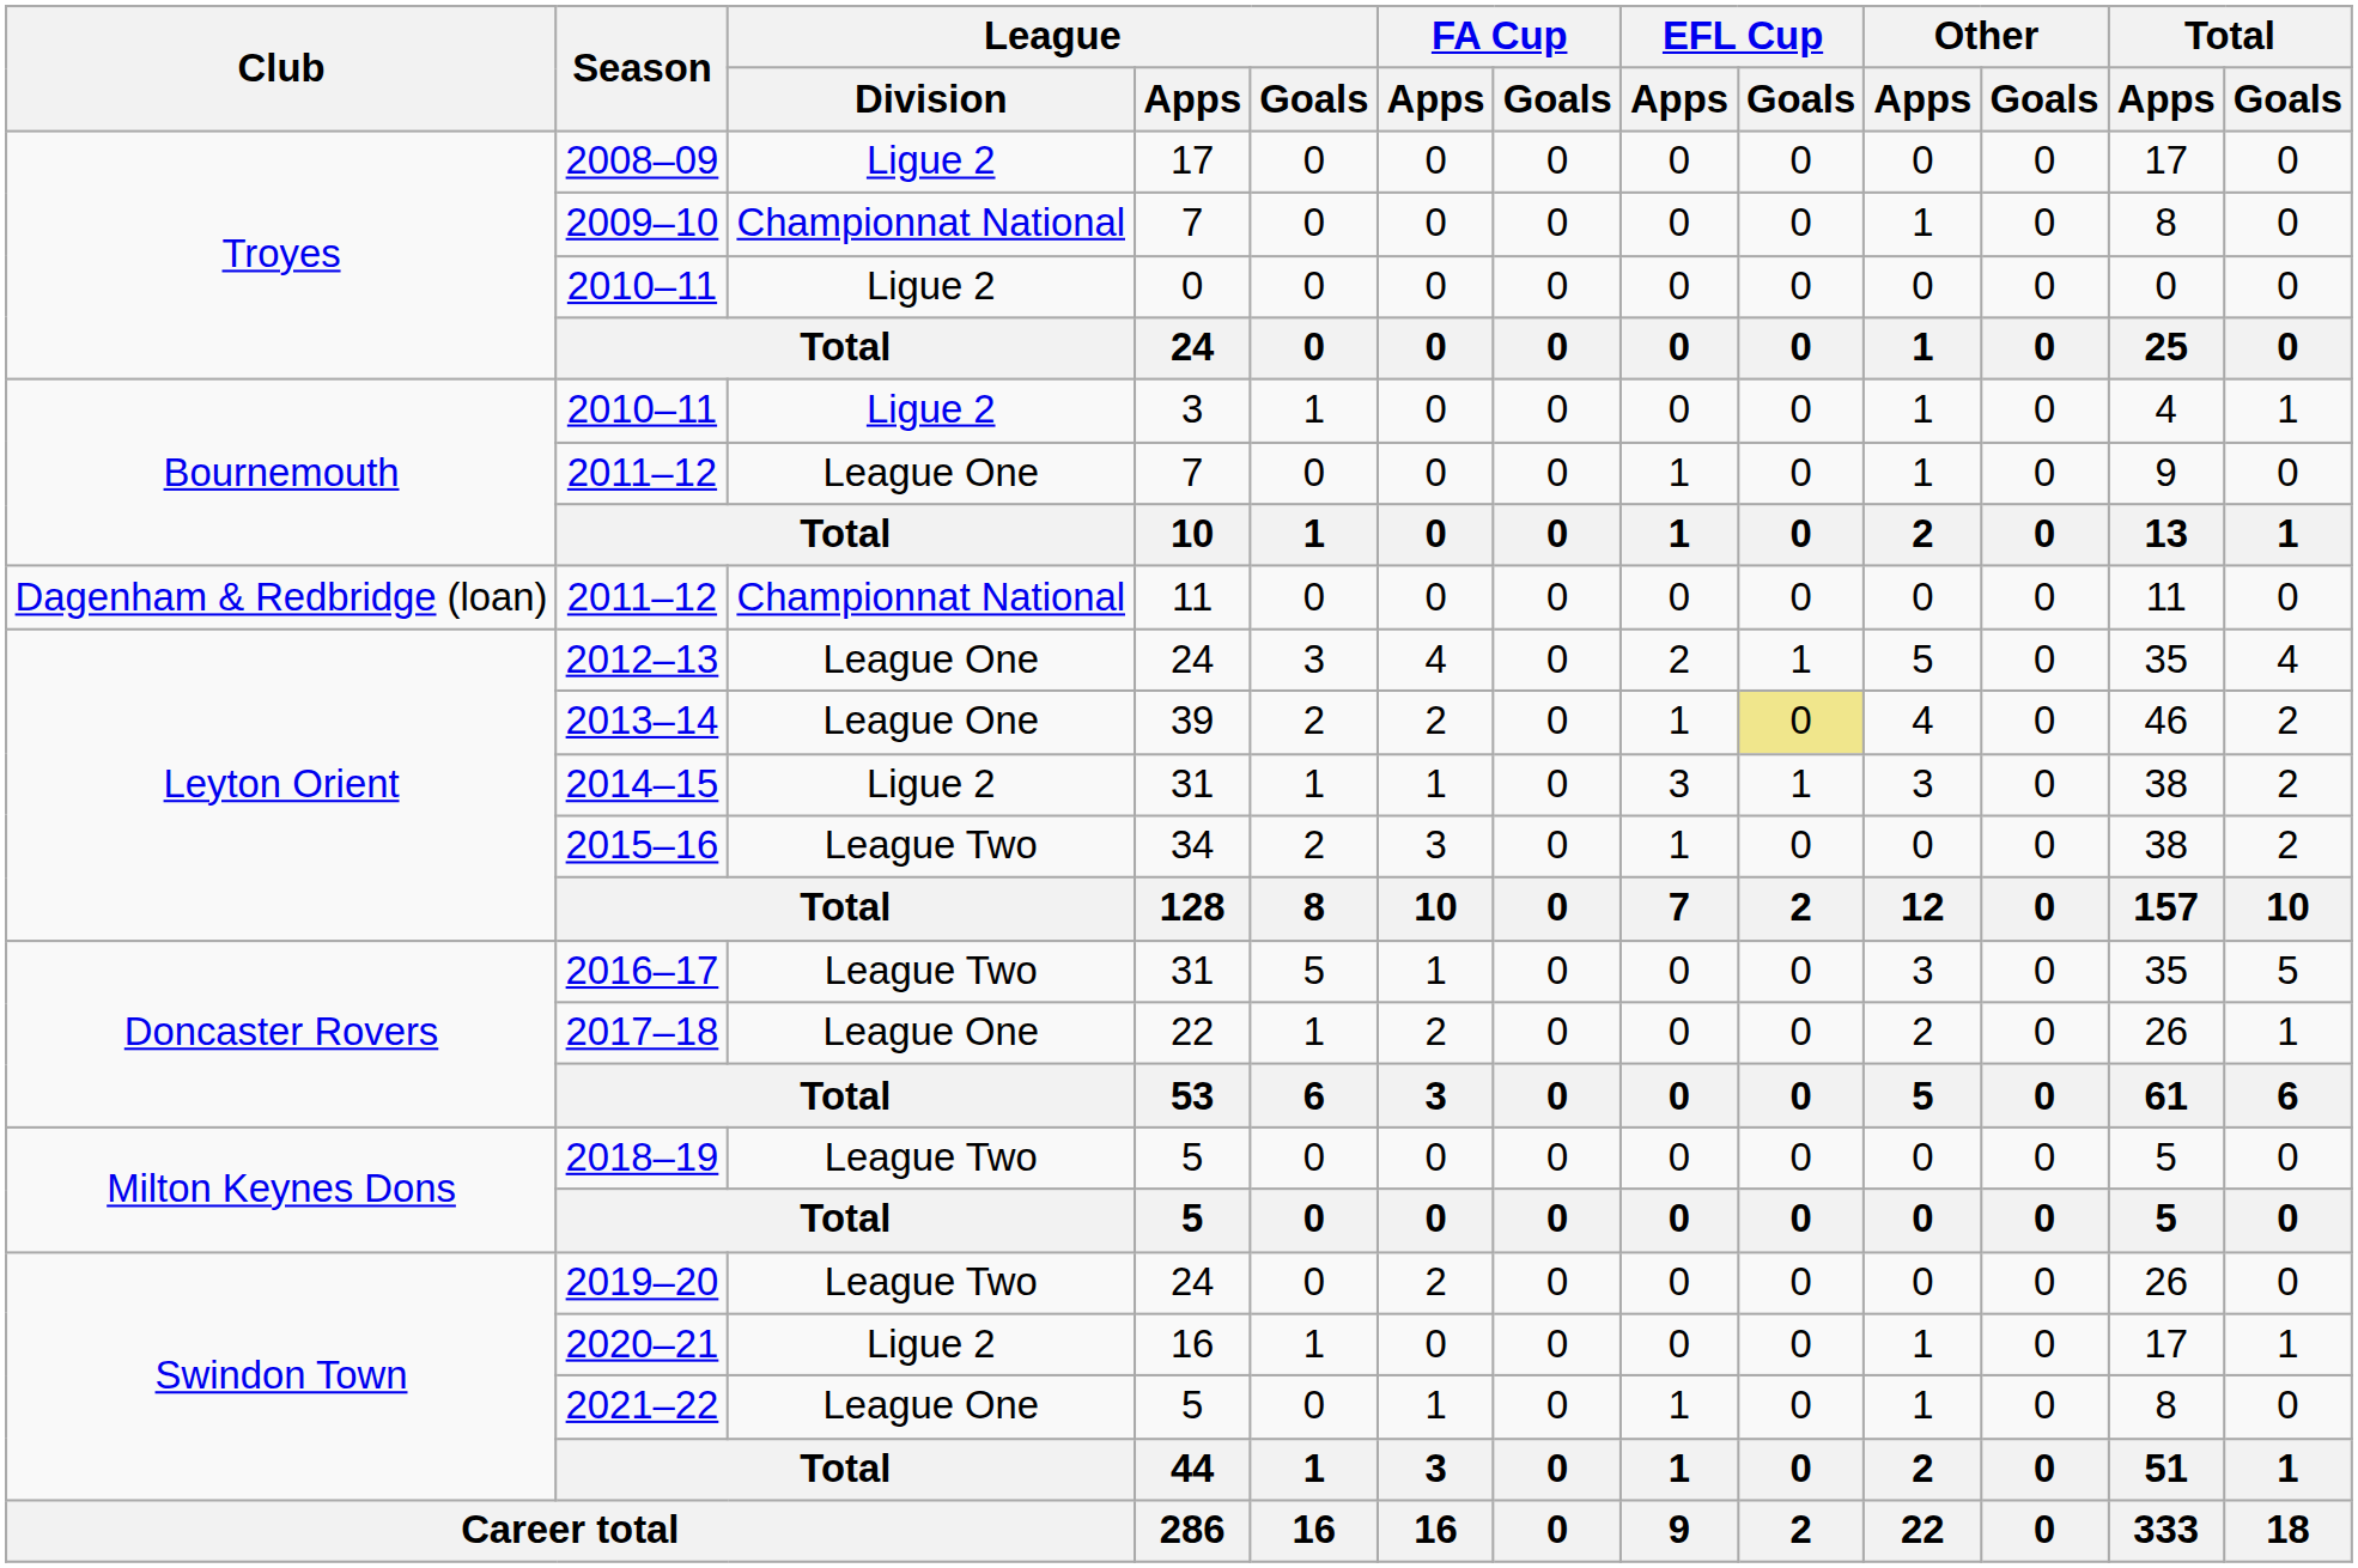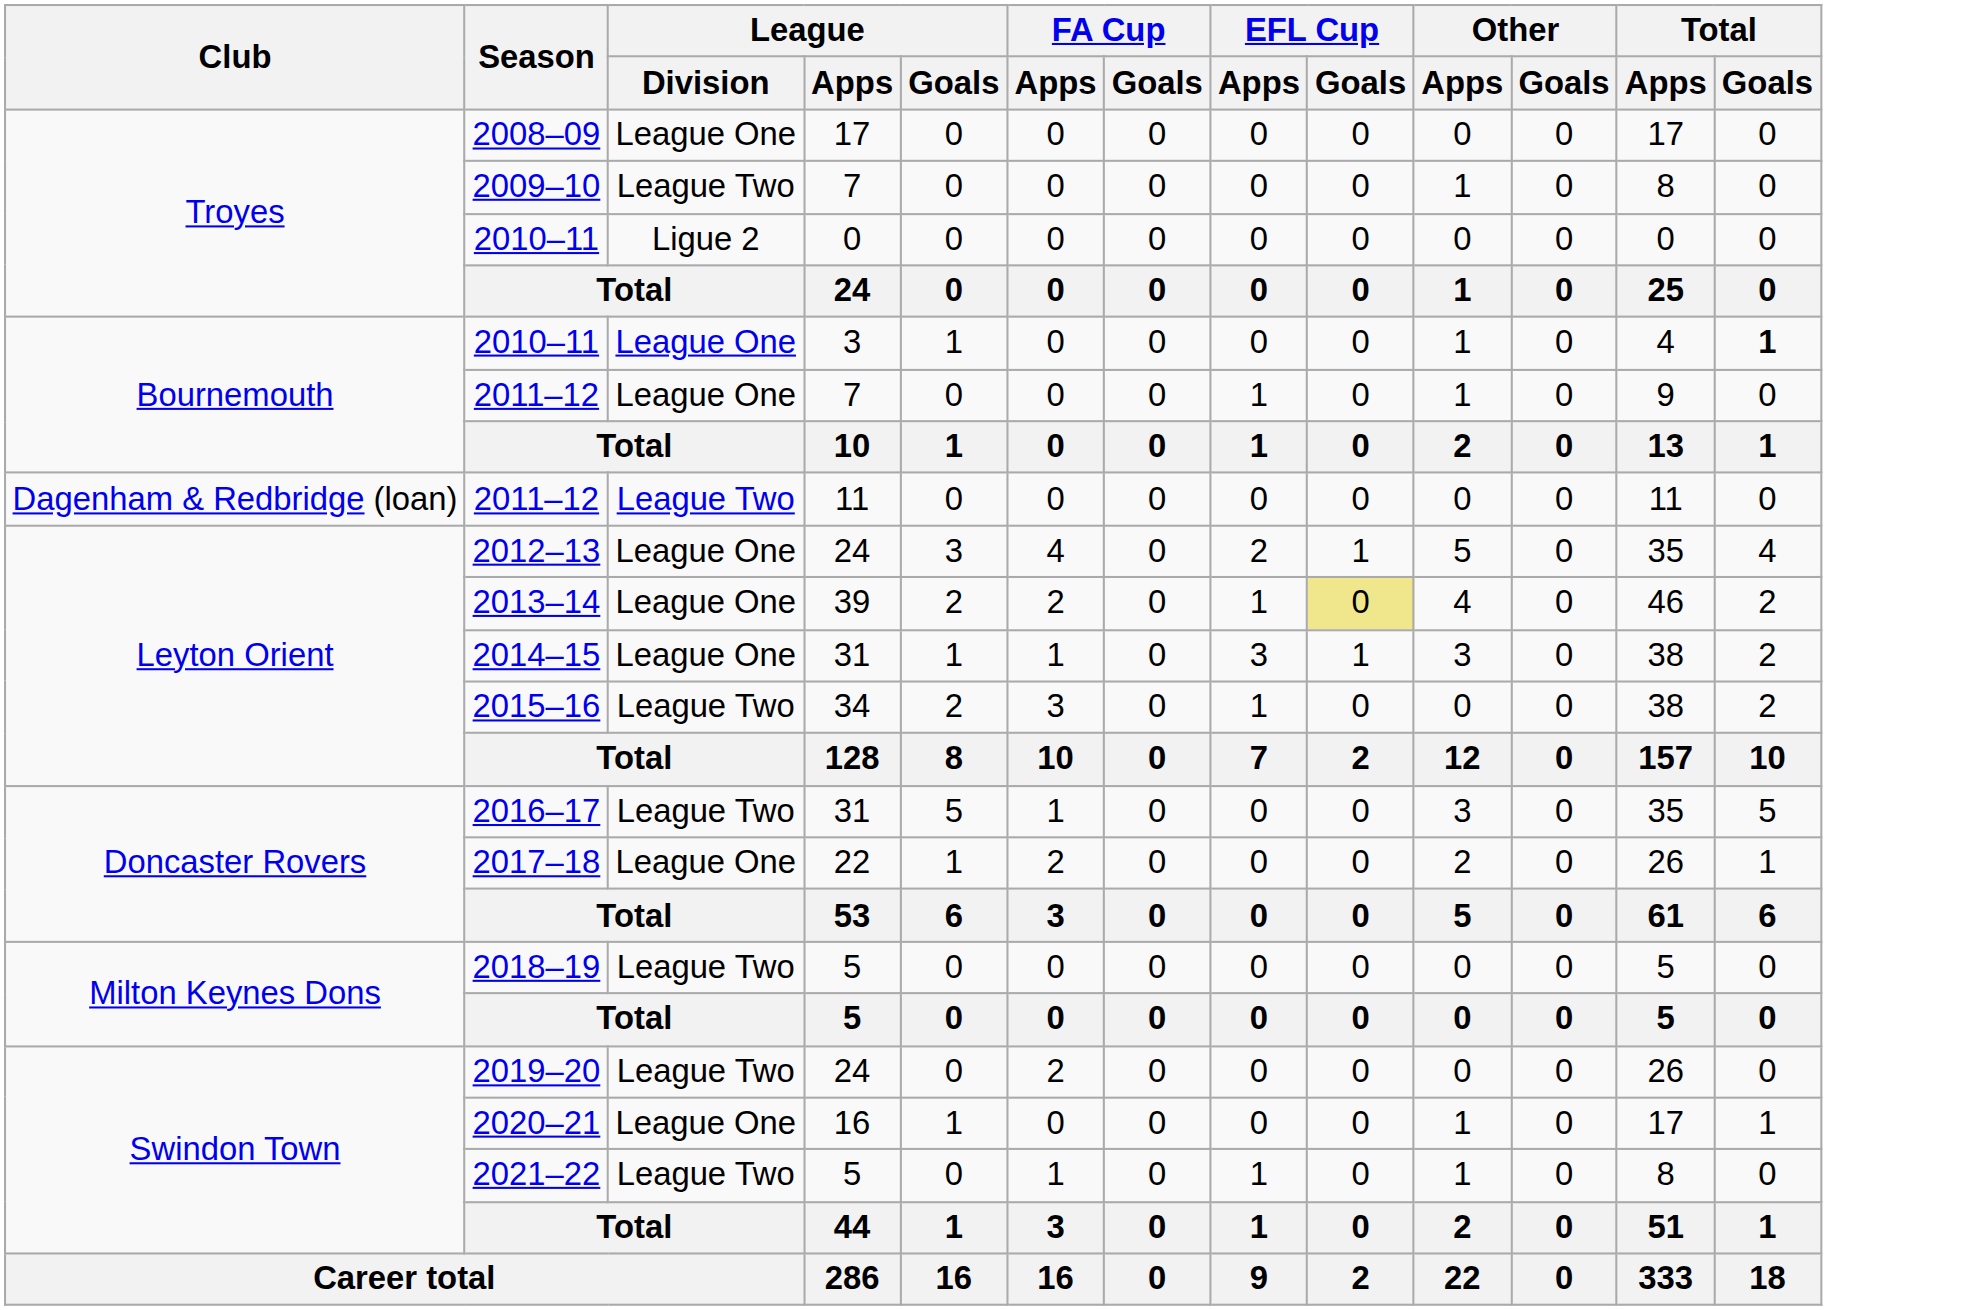 <table class="wikitable" style="text-align: center">
 <tr>
 <th rowspan="2">Club</th>
 <th rowspan="2">Season</th>
 <th colspan="3">League</th>
 <th colspan="2"><a href='#'>FA Cup</a></th>
 <th colspan="2"><a href='#'>EFL Cup</a></th>
 <th colspan="2">Other</th>
 <th colspan="2">Total</th>
 </tr>
 <tr>
 <th>Division</th>
 <th>Apps</th>
 <th>Goals</th>
 <th>Apps</th>
 <th>Goals</th>
 <th>Apps</th>
 <th>Goals</th>
 <th>Apps</th>
 <th>Goals</th>
 <th>Apps</th>
 <th>Goals</th>
 </tr>
 <tr>
 <td rowspan="4"><a href='#'>Troyes</a></td>
 <td><a href='#'>2008–09</a></td>
-<td><a href='#'>Ligue 2</a></td>
+<td>League One</td>
 <td>17</td>
 <td>0</td>
 <td>0</td>
 <td>0</td>
 <td>0</td>
 <td>0</td>
 <td>0</td>
 <td>0</td>
 <td>17</td>
 <td>0</td>
 </tr>
 <tr>
 <td><a href='#'>2009–10</a></td>
-<td><a href='#'>Championnat National</a></td>
+<td>League Two</td>
 <td>7</td>
 <td>0</td>
 <td>0</td>
 <td>0</td>
 <td>0</td>
 <td>0</td>
 <td>1</td>
 <td>0</td>
 <td>8</td>
 <td>0</td>
 </tr>
 <tr>
 <td><a href='#'>2010–11</a></td>
 <td>Ligue 2</td>
 <td>0</td>
 <td>0</td>
 <td>0</td>
 <td>0</td>
 <td>0</td>
 <td>0</td>
 <td>0</td>
 <td>0</td>
 <td>0</td>
 <td>0</td>
 </tr>
 <tr>
 <th colspan="2">Total</th>
 <th>24</th>
 <th>0</th>
 <th>0</th>
 <th>0</th>
 <th>0</th>
 <th>0</th>
 <th>1</th>
 <th>0</th>
 <th>25</th>
 <th>0</th>
 </tr>
 <tr>
 <td rowspan="3"><a href='#'>Bournemouth</a></td>
 <td><a href='#'>2010–11</a></td>
-<td><a href='#'>Ligue 2</a></td>
+<td><a href='#'>League One</a></td>
 <td>3</td>
 <td>1</td>
 <td>0</td>
 <td>0</td>
 <td>0</td>
 <td>0</td>
 <td>1</td>
 <td>0</td>
 <td>4</td>
-<td>1</td>
+<td><strong>1</strong></td>
 </tr>
 <tr>
 <td><a href='#'>2011–12</a></td>
 <td>League One</td>
 <td>7</td>
 <td>0</td>
 <td>0</td>
 <td>0</td>
 <td>1</td>
 <td>0</td>
 <td>1</td>
 <td>0</td>
 <td>9</td>
 <td>0</td>
 </tr>
 <tr>
 <th colspan="2">Total</th>
 <th>10</th>
 <th>1</th>
 <th>0</th>
 <th>0</th>
 <th>1</th>
 <th>0</th>
 <th>2</th>
 <th>0</th>
 <th>13</th>
 <th>1</th>
 </tr>
 <tr>
 <td><a href='#'>Dagenham & Redbridge</a> (loan)</td>
 <td><a href='#'>2011–12</a></td>
-<td><a href='#'>Championnat National</a></td>
+<td><a href='#'>League Two</a></td>
 <td>11</td>
 <td>0</td>
 <td>0</td>
 <td>0</td>
 <td>0</td>
 <td>0</td>
 <td>0</td>
 <td>0</td>
 <td>11</td>
 <td>0</td>
 </tr>
 <tr>
 <td rowspan="5"><a href='#'>Leyton Orient</a></td>
 <td><a href='#'>2012–13</a></td>
 <td>League One</td>
 <td>24</td>
 <td>3</td>
 <td>4</td>
 <td>0</td>
 <td>2</td>
 <td>1</td>
 <td>5</td>
 <td>0</td>
 <td>35</td>
 <td>4</td>
 </tr>
 <tr>
 <td><a href='#'>2013–14</a></td>
 <td>League One</td>
 <td>39</td>
 <td>2</td>
 <td>2</td>
 <td>0</td>
 <td>1</td>
 <td style="background: khaki;">0</td>
 <td>4</td>
 <td>0</td>
 <td>46</td>
 <td>2</td>
 </tr>
 <tr>
 <td><a href='#'>2014–15</a></td>
-<td>Ligue 2</td>
+<td>League One</td>
 <td>31</td>
 <td>1</td>
 <td>1</td>
 <td>0</td>
 <td>3</td>
 <td>1</td>
 <td>3</td>
 <td>0</td>
 <td>38</td>
 <td>2</td>
 </tr>
 <tr>
 <td><a href='#'>2015–16</a></td>
 <td>League Two</td>
 <td>34</td>
 <td>2</td>
 <td>3</td>
 <td>0</td>
 <td>1</td>
 <td>0</td>
 <td>0</td>
 <td>0</td>
 <td>38</td>
 <td>2</td>
 </tr>
 <tr>
 <th colspan="2">Total</th>
 <th>128</th>
 <th>8</th>
 <th>10</th>
 <th>0</th>
 <th>7</th>
 <th>2</th>
 <th>12</th>
 <th>0</th>
 <th>157</th>
 <th>10</th>
 </tr>
 <tr>
 <td rowspan="3"><a href='#'>Doncaster Rovers</a></td>
 <td><a href='#'>2016–17</a></td>
 <td>League Two</td>
 <td>31</td>
 <td>5</td>
 <td>1</td>
 <td>0</td>
 <td>0</td>
 <td>0</td>
 <td>3</td>
 <td>0</td>
 <td>35</td>
 <td>5</td>
 </tr>
 <tr>
 <td><a href='#'>2017–18</a></td>
 <td>League One</td>
 <td>22</td>
 <td>1</td>
 <td>2</td>
 <td>0</td>
 <td>0</td>
 <td>0</td>
 <td>2</td>
 <td>0</td>
 <td>26</td>
 <td>1</td>
 </tr>
 <tr>
 <th colspan="2">Total</th>
 <th>53</th>
 <th>6</th>
 <th>3</th>
 <th>0</th>
 <th>0</th>
 <th>0</th>
 <th>5</th>
 <th>0</th>
 <th>61</th>
 <th>6</th>
 </tr>
 <tr>
 <td rowspan="2"><a href='#'>Milton Keynes Dons</a></td>
 <td><a href='#'>2018–19</a></td>
 <td>League Two</td>
 <td>5</td>
 <td>0</td>
 <td>0</td>
 <td>0</td>
 <td>0</td>
 <td>0</td>
 <td>0</td>
 <td>0</td>
 <td>5</td>
 <td>0</td>
 </tr>
 <tr>
 <th colspan="2">Total</th>
 <th>5</th>
 <th>0</th>
 <th>0</th>
 <th>0</th>
 <th>0</th>
 <th>0</th>
 <th>0</th>
 <th>0</th>
 <th>5</th>
 <th>0</th>
 </tr>
 <tr>
 <td rowspan="4"><a href='#'>Swindon Town</a></td>
 <td><a href='#'>2019–20</a></td>
 <td>League Two</td>
 <td>24</td>
 <td>0</td>
 <td>2</td>
 <td>0</td>
 <td>0</td>
 <td>0</td>
 <td>0</td>
 <td>0</td>
 <td>26</td>
 <td>0</td>
 </tr>
 <tr>
 <td><a href='#'>2020–21</a></td>
-<td>Ligue 2</td>
+<td>League One</td>
 <td>16</td>
 <td>1</td>
 <td>0</td>
 <td>0</td>
 <td>0</td>
 <td>0</td>
 <td>1</td>
 <td>0</td>
 <td>17</td>
 <td>1</td>
 </tr>
 <tr>
 <td><a href='#'>2021–22</a></td>
-<td>League One</td>
+<td>League Two</td>
 <td>5</td>
 <td>0</td>
 <td>1</td>
 <td>0</td>
 <td>1</td>
 <td>0</td>
 <td>1</td>
 <td>0</td>
 <td>8</td>
 <td>0</td>
 </tr>
 <tr>
 <th colspan="2">Total</th>
 <th>44</th>
 <th>1</th>
 <th>3</th>
 <th>0</th>
 <th>1</th>
 <th>0</th>
 <th>2</th>
 <th>0</th>
 <th>51</th>
 <th>1</th>
 </tr>
 <tr>
 <th colspan="3">Career total</th>
 <th>286</th>
 <th>16</th>
 <th>16</th>
 <th>0</th>
 <th>9</th>
 <th>2</th>
 <th>22</th>
 <th>0</th>
 <th>333</th>
 <th>18</th>
 </tr>
 </table>
